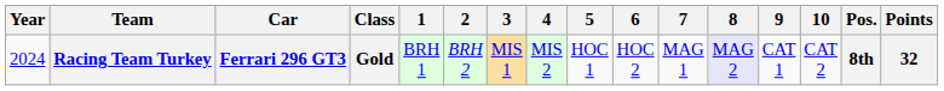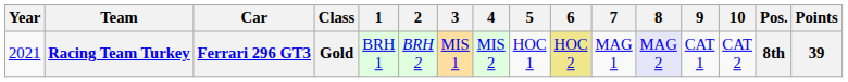 <table class="wikitable" border="1" style="text-align:center; font-size:90%;">
 <tr>
 <th>Year</th>
 <th>Team</th>
 <th>Car</th>
 <th>Class</th>
 <th>1</th>
 <th>2</th>
 <th>3</th>
 <th>4</th>
 <th>5</th>
 <th>6</th>
 <th>7</th>
 <th>8</th>
 <th>9</th>
 <th>10</th>
 <th>Pos.</th>
 <th>Points</th>
 </tr>
 <tr>
-<td><a href='#'>2024</a></td>
+<td><a href='#'>2021</a></td>
 <th><a href='#'>Racing Team Turkey</a></th>
 <th><a href='#'>Ferrari 296 GT3</a></th>
 <th>Gold</th>
 <td style="background:#DFFFDF;"><a href='#'>BRH<br>1</a><br></td>
 <td style="background:#DFFFDF;"><em><a href='#'>BRH<br>2</a></em><br></td>
 <td style="background:#FFDF9F;"><a href='#'>MIS<br>1</a><br></td>
 <td style="background:#DFFFDF;"><a href='#'>MIS<br>2</a><br></td>
 <td><a href='#'>HOC<br>1</a></td>
-<td><a href='#'>HOC<br>2</a></td>
+<td style="background: khaki;"><a href='#'>HOC<br>2</a></td>
 <td><a href='#'>MAG<br>1</a></td>
 <td style="background: lavender;"><a href='#'>MAG<br>2</a></td>
 <td><a href='#'>CAT<br>1</a></td>
 <td><a href='#'>CAT<br>2</a></td>
 <th>8th</th>
-<th>32</th>
+<th>39</th>
 </tr>
 </table>
